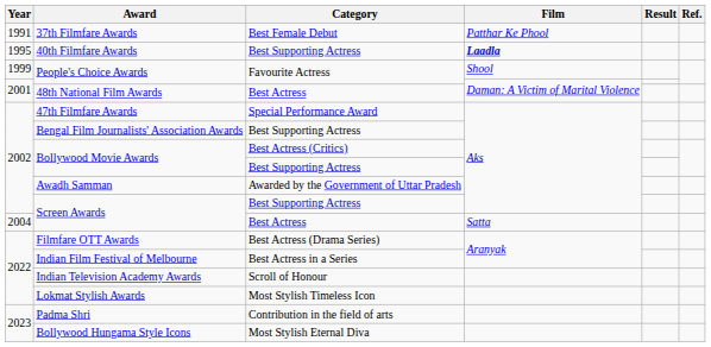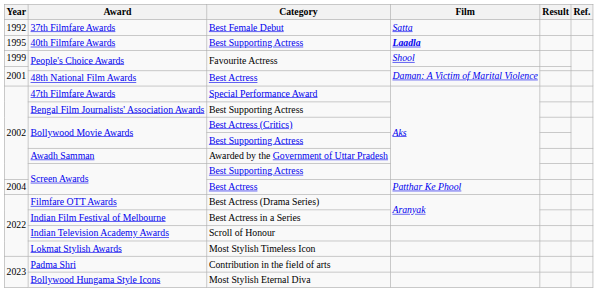 <table class="wikitable">
 <tr>
 <th>Year</th>
 <th>Award</th>
 <th>Category</th>
 <th>Film</th>
 <th>Result</th>
 <th>Ref.</th>
 </tr>
 <tr>
-<td>1991</td>
+<td>1992</td>
 <td><a href='#'>37th Filmfare Awards</a></td>
 <td><a href='#'>Best Female Debut</a></td>
-<td><em><a href='#'>Patthar Ke Phool</a></em></td>
+<td><em><a href='#'>Satta</a></em></td>
 <td></td>
 <td></td>
 </tr>
 <tr>
 <td>1995</td>
 <td><a href='#'>40th Filmfare Awards</a></td>
 <td><a href='#'>Best Supporting Actress</a></td>
 <td><strong><em><a href='#'>Laadla</a></em></strong></td>
 <td></td>
 <td></td>
 </tr>
 <tr>
 <td>1999</td>
 <td rowspan="2"><a href='#'>People's Choice Awards</a></td>
 <td rowspan="2">Favourite Actress</td>
 <td><em><a href='#'>Shool</a></em></td>
 <td></td>
 <td rowspan="2"></td>
 </tr>
 <tr>
 <td rowspan="2">2001</td>
 <td rowspan="2"><em><a href='#'>Daman: A Victim of Marital Violence</a></em></td>
 <td></td>
 </tr>
 <tr>
 <td><a href='#'>48th National Film Awards</a></td>
 <td><a href='#'>Best Actress</a></td>
 <td></td>
 <td></td>
 </tr>
 <tr>
 <td rowspan="6">2002</td>
 <td><a href='#'>47th Filmfare Awards</a></td>
 <td><a href='#'>Special Performance Award</a></td>
 <td rowspan="6"><em><a href='#'>Aks</a></em></td>
 <td></td>
 <td></td>
 </tr>
 <tr>
 <td><a href='#'>Bengal Film Journalists' Association Awards</a></td>
 <td>Best Supporting Actress</td>
 <td></td>
 <td></td>
 </tr>
 <tr>
 <td rowspan="2"><a href='#'>Bollywood Movie Awards</a></td>
 <td><a href='#'>Best Actress (Critics)</a></td>
 <td></td>
 <td rowspan="2"></td>
 </tr>
 <tr>
 <td><a href='#'>Best Supporting Actress</a></td>
 <td></td>
 </tr>
 <tr>
 <td><a href='#'>Awadh Samman</a></td>
 <td>Awarded by the <a href='#'>Government of Uttar Pradesh</a></td>
 <td></td>
 <td></td>
 </tr>
 <tr>
 <td rowspan="2"><a href='#'>Screen Awards</a></td>
 <td><a href='#'>Best Supporting Actress</a></td>
 <td></td>
 <td></td>
 </tr>
 <tr>
 <td>2004</td>
 <td><a href='#'>Best Actress</a></td>
-<td><em><a href='#'>Satta</a></em></td>
+<td><em><a href='#'>Patthar Ke Phool</a></em></td>
 <td></td>
 <td></td>
 </tr>
 <tr>
 <td rowspan="4">2022</td>
 <td><a href='#'>Filmfare OTT Awards</a></td>
 <td>Best Actress (Drama Series)</td>
 <td rowspan="2"><em><a href='#'>Aranyak</a></em></td>
 <td></td>
 <td></td>
 </tr>
 <tr>
 <td><a href='#'>Indian Film Festival of Melbourne</a></td>
 <td>Best Actress in a Series</td>
 <td></td>
 <td></td>
 </tr>
 <tr>
 <td><a href='#'>Indian Television Academy Awards</a></td>
 <td>Scroll of Honour</td>
 <td></td>
 <td></td>
 <td></td>
 </tr>
 <tr>
 <td><a href='#'>Lokmat Stylish Awards</a></td>
 <td>Most Stylish Timeless Icon</td>
 <td></td>
 <td></td>
 <td></td>
 </tr>
 <tr>
 <td rowspan="2">2023</td>
 <td><a href='#'>Padma Shri</a></td>
 <td>Contribution in the field of arts</td>
 <td></td>
 <td></td>
 <td></td>
 </tr>
 <tr>
 <td><a href='#'>Bollywood Hungama Style Icons</a></td>
 <td>Most Stylish Eternal Diva</td>
 <td></td>
 <td></td>
 <td></td>
 </tr>
 </table>
